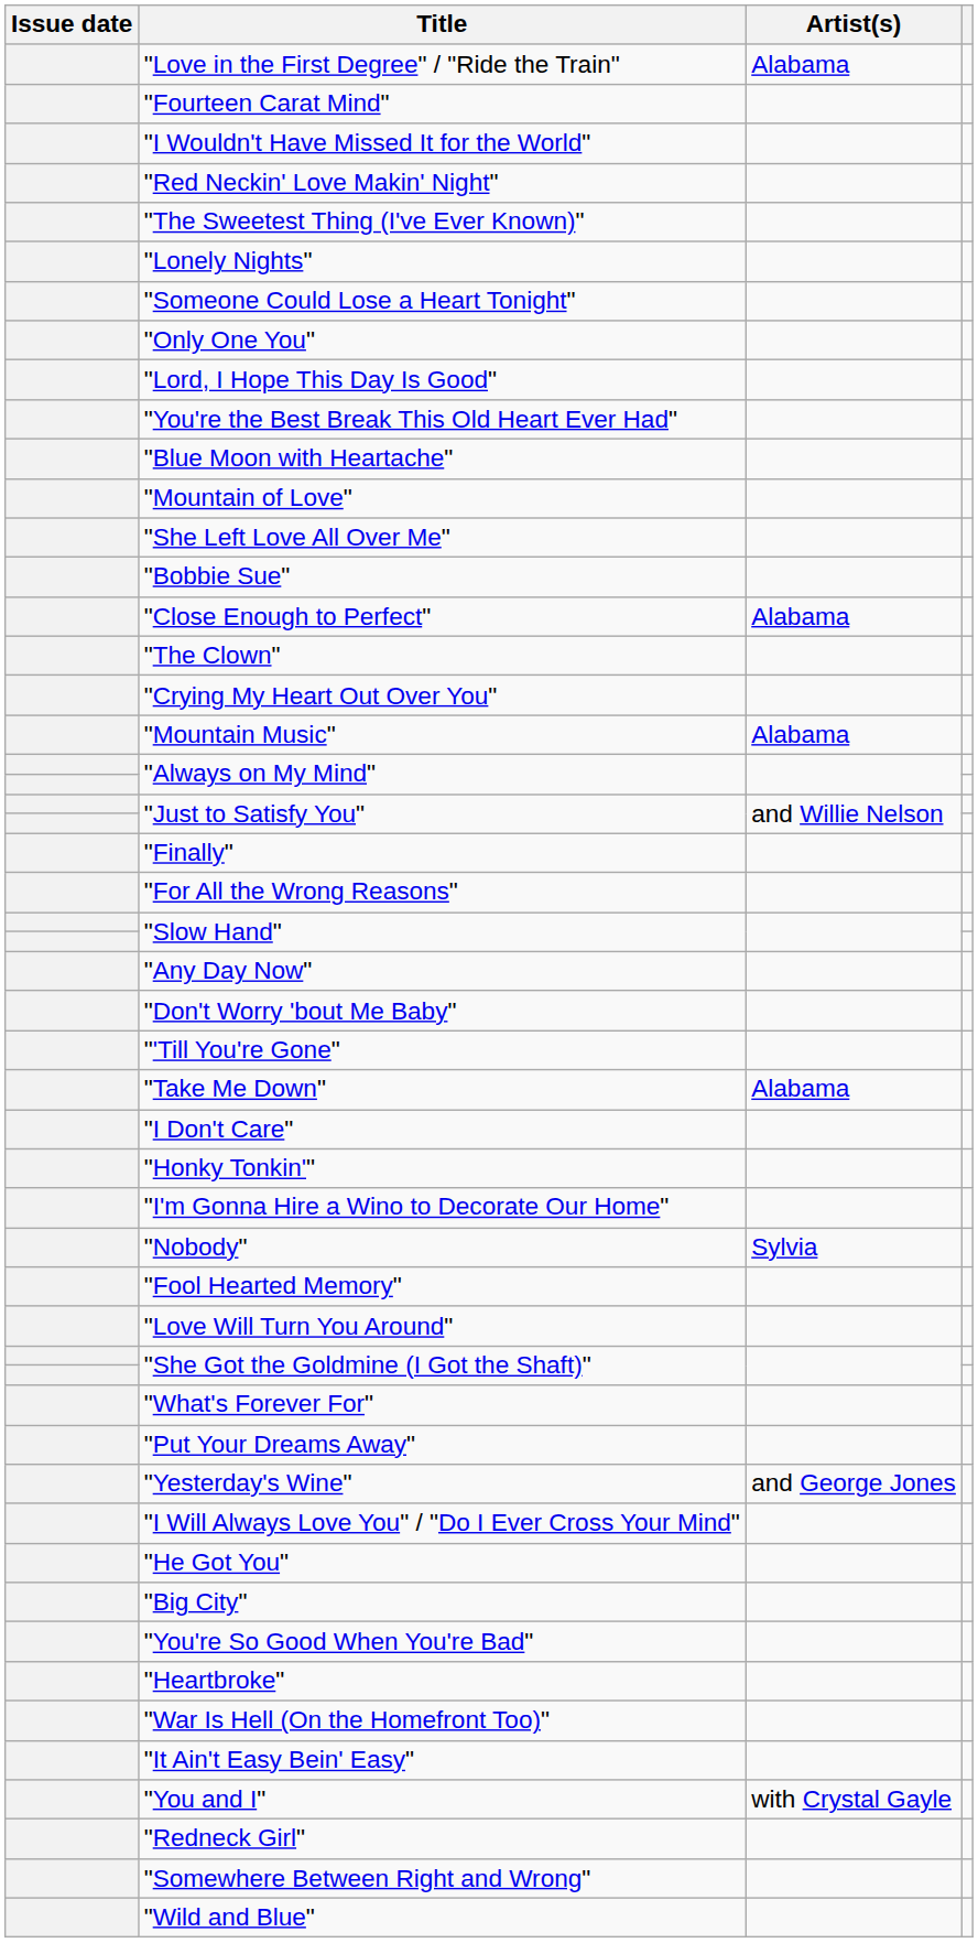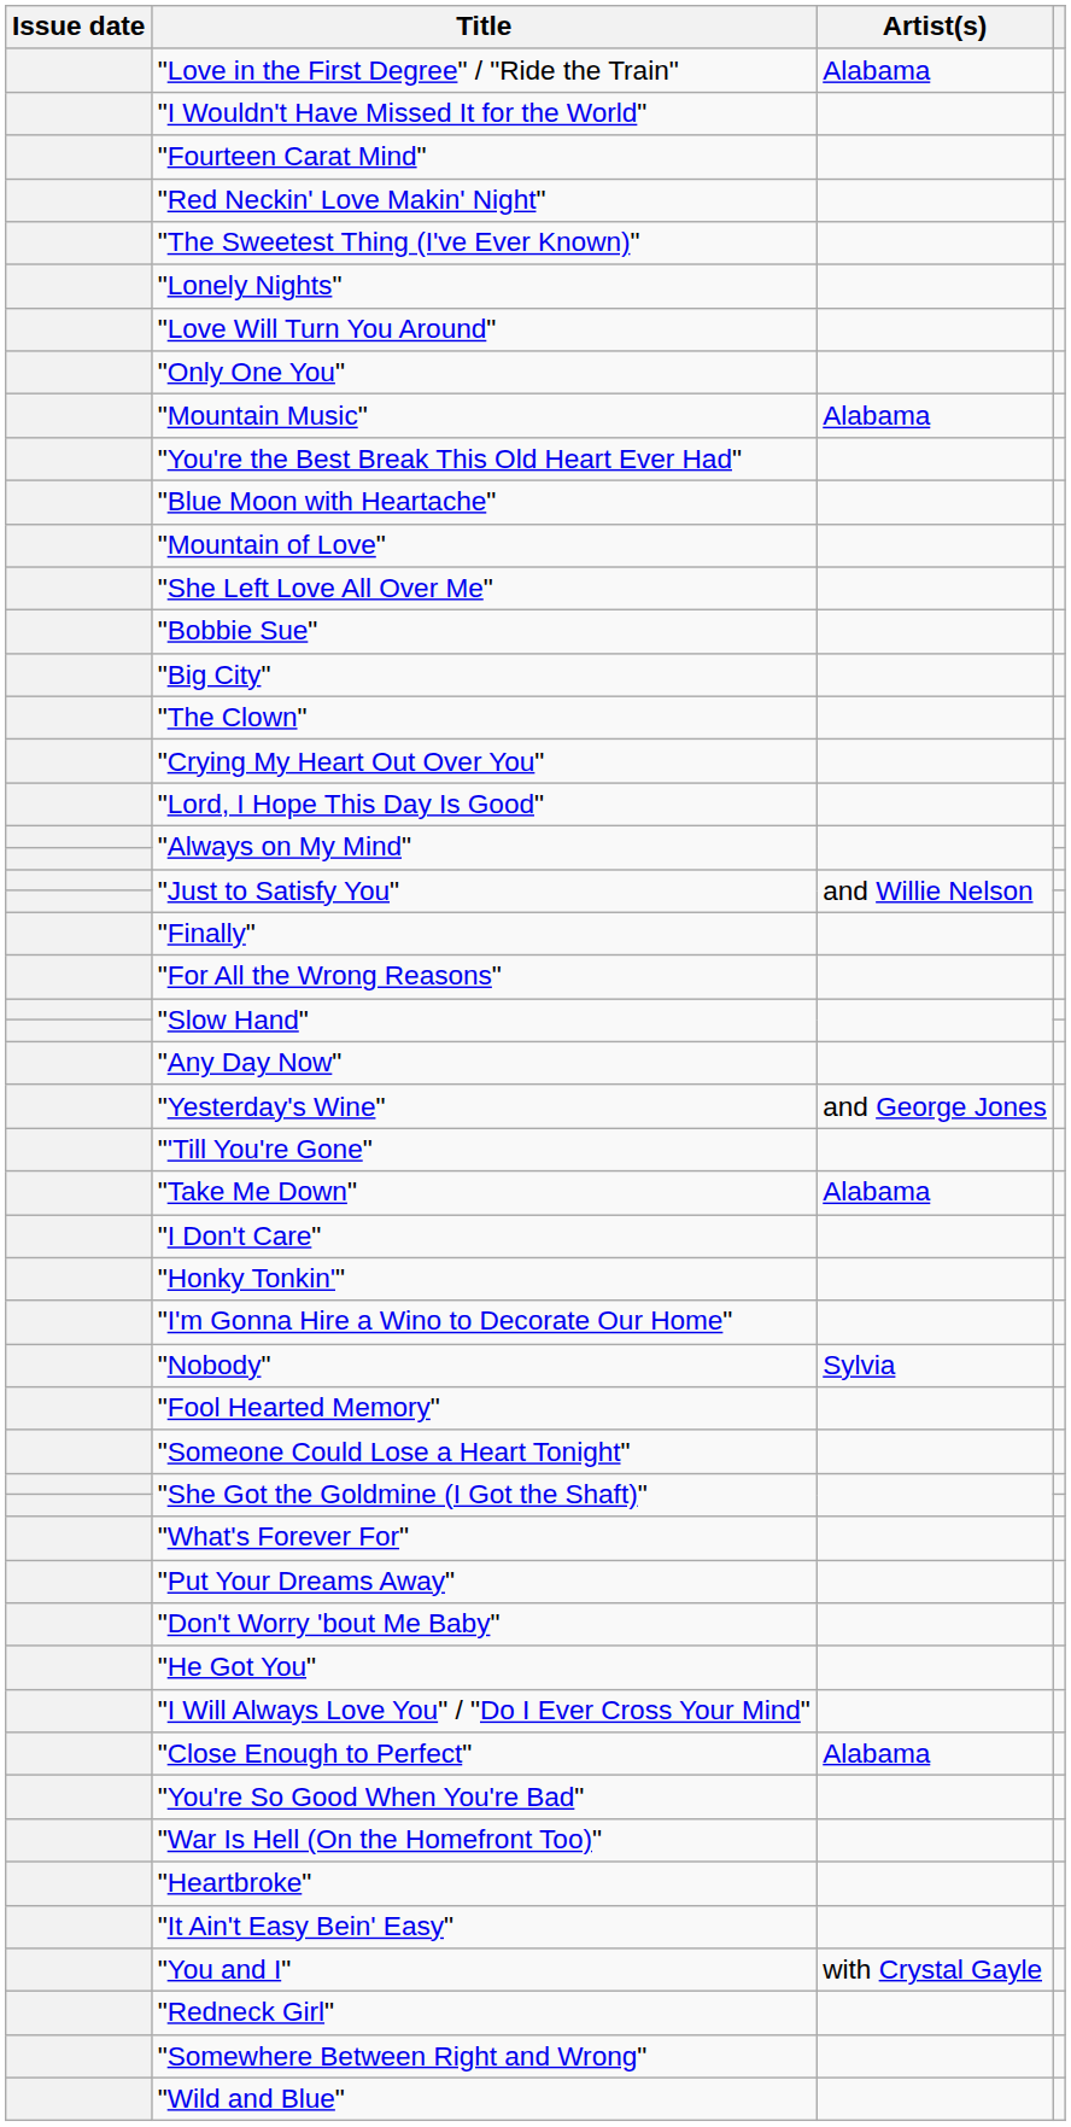 <table class="wikitable sortable plainrowheaders">
 <tr>
 <th scope=col>Issue date</th>
 <th scope=col>Title</th>
 <th scope=col>Artist(s)</th>
 <th scope=col class=unsortable></th>
 </tr>
 <tr>
 <th scope=row></th>
 <td>"<a href='#'>Love in the First Degree</a>" / "Ride the Train"</td>
 <td><a href='#'>Alabama</a></td>
 <td style="text-align: center;"></td>
 </tr>
 <tr>
 <th scope=row></th>
-<td>"<a href='#'>Fourteen Carat Mind</a>"</td>
+<td>"<a href='#'>I Wouldn't Have Missed It for the World</a>"</td>
 <td></td>
 <td style="text-align: center;"></td>
 </tr>
 <tr>
 <th scope=row></th>
-<td>"<a href='#'>I Wouldn't Have Missed It for the World</a>"</td>
+<td>"<a href='#'>Fourteen Carat Mind</a>"</td>
 <td></td>
 <td style="text-align: center;"></td>
 </tr>
 <tr>
 <th scope=row></th>
 <td>"<a href='#'>Red Neckin' Love Makin' Night</a>"</td>
 <td></td>
 <td style="text-align: center;"></td>
 </tr>
 <tr>
 <th scope=row></th>
 <td>"<a href='#'>The Sweetest Thing (I've Ever Known)</a>"</td>
 <td></td>
 <td style="text-align: center;"></td>
 </tr>
 <tr>
 <th scope=row></th>
 <td>"<a href='#'>Lonely Nights</a>"</td>
 <td></td>
 <td style="text-align: center;"></td>
 </tr>
 <tr>
 <th scope=row></th>
-<td>"<a href='#'>Someone Could Lose a Heart Tonight</a>"</td>
+<td>"<a href='#'>Love Will Turn You Around</a>"</td>
 <td></td>
 <td style="text-align: center;"></td>
 </tr>
 <tr>
 <th scope=row></th>
 <td>"<a href='#'>Only One You</a>"</td>
 <td></td>
 <td style="text-align: center;"></td>
 </tr>
 <tr>
 <th scope=row></th>
-<td>"<a href='#'>Lord, I Hope This Day Is Good</a>"</td>
-<td></td>
+<td>"<a href='#'>Mountain Music</a>"</td>
+<td><a href='#'>Alabama</a></td>
 <td style="text-align: center;"></td>
 </tr>
 <tr>
 <th scope=row></th>
 <td>"<a href='#'>You're the Best Break This Old Heart Ever Had</a>"</td>
 <td></td>
 <td style="text-align: center;"></td>
 </tr>
 <tr>
 <th scope=row></th>
 <td>"<a href='#'>Blue Moon with Heartache</a>"</td>
 <td></td>
 <td style="text-align: center;"></td>
 </tr>
 <tr>
 <th scope=row></th>
 <td>"<a href='#'>Mountain of Love</a>"</td>
 <td></td>
 <td style="text-align: center;"></td>
 </tr>
 <tr>
 <th scope=row></th>
 <td>"<a href='#'>She Left Love All Over Me</a>"</td>
 <td></td>
 <td style="text-align: center;"></td>
 </tr>
 <tr>
 <th scope=row></th>
 <td>"<a href='#'>Bobbie Sue</a>"</td>
 <td></td>
 <td style="text-align: center;"></td>
 </tr>
 <tr>
 <th scope=row></th>
-<td>"<a href='#'>Close Enough to Perfect</a>"</td>
-<td><a href='#'>Alabama</a></td>
+<td>"<a href='#'>Big City</a>"</td>
+<td></td>
 <td style="text-align: center;"></td>
 </tr>
 <tr>
 <th scope=row></th>
 <td>"<a href='#'>The Clown</a>"</td>
 <td></td>
 <td style="text-align: center;"></td>
 </tr>
 <tr>
 <th scope=row></th>
 <td>"<a href='#'>Crying My Heart Out Over You</a>"</td>
 <td></td>
 <td style="text-align: center;"></td>
 </tr>
 <tr>
 <th scope=row></th>
-<td>"<a href='#'>Mountain Music</a>"</td>
-<td><a href='#'>Alabama</a></td>
+<td>"<a href='#'>Lord, I Hope This Day Is Good</a>"</td>
+<td></td>
 <td style="text-align: center;"></td>
 </tr>
 <tr>
 <th scope=row></th>
 <td rowspan="2">"<a href='#'>Always on My Mind</a>"</td>
 <td rowspan="2"></td>
 <td style="text-align: center;"></td>
 </tr>
 <tr>
 <th scope=row></th>
 <td style="text-align: center;"></td>
 </tr>
 <tr>
 <th scope=row></th>
 <td rowspan="2">"<a href='#'>Just to Satisfy You</a>"</td>
 <td rowspan="2"> and <a href='#'>Willie Nelson</a></td>
 <td style="text-align: center;"></td>
 </tr>
 <tr>
 <th scope=row></th>
 <td style="text-align: center;"></td>
 </tr>
 <tr>
 <th scope=row></th>
 <td>"<a href='#'>Finally</a>"</td>
 <td></td>
 <td style="text-align: center;"></td>
 </tr>
 <tr>
 <th scope=row></th>
 <td>"<a href='#'>For All the Wrong Reasons</a>"</td>
 <td></td>
 <td style="text-align: center;"></td>
 </tr>
 <tr>
 <th scope=row></th>
 <td rowspan="2">"<a href='#'>Slow Hand</a>"</td>
 <td rowspan="2"></td>
 <td style="text-align: center;"></td>
 </tr>
 <tr>
 <th scope=row></th>
 <td style="text-align: center;"></td>
 </tr>
 <tr>
 <th scope=row></th>
 <td>"<a href='#'>Any Day Now</a>"</td>
 <td></td>
 <td style="text-align: center;"></td>
 </tr>
 <tr>
 <th scope=row></th>
-<td>"<a href='#'>Don't Worry 'bout Me Baby</a>"</td>
-<td></td>
+<td>"<a href='#'>Yesterday's Wine</a>"</td>
+<td> and <a href='#'>George Jones</a></td>
 <td style="text-align: center;"></td>
 </tr>
 <tr>
 <th scope=row></th>
 <td>"<a href='#'>'Till You're Gone</a>"</td>
 <td></td>
 <td style="text-align: center;"></td>
 </tr>
 <tr>
 <th scope=row></th>
 <td>"<a href='#'>Take Me Down</a>"</td>
 <td><a href='#'>Alabama</a></td>
 <td style="text-align: center;"></td>
 </tr>
 <tr>
 <th scope=row></th>
 <td>"<a href='#'>I Don't Care</a>"</td>
 <td></td>
 <td style="text-align: center;"></td>
 </tr>
 <tr>
 <th scope=row></th>
 <td>"<a href='#'>Honky Tonkin'</a>"</td>
 <td></td>
 <td style="text-align: center;"></td>
 </tr>
 <tr>
 <th scope=row></th>
 <td>"<a href='#'>I'm Gonna Hire a Wino to Decorate Our Home</a>"</td>
 <td></td>
 <td style="text-align: center;"></td>
 </tr>
 <tr>
 <th scope=row></th>
 <td>"<a href='#'>Nobody</a>"</td>
 <td><a href='#'>Sylvia</a></td>
 <td style="text-align: center;"></td>
 </tr>
 <tr>
 <th scope=row></th>
 <td>"<a href='#'>Fool Hearted Memory</a>"</td>
 <td></td>
 <td style="text-align: center;"></td>
 </tr>
 <tr>
 <th scope=row></th>
-<td>"<a href='#'>Love Will Turn You Around</a>"</td>
+<td>"<a href='#'>Someone Could Lose a Heart Tonight</a>"</td>
 <td></td>
 <td style="text-align: center;"></td>
 </tr>
 <tr>
 <th scope=row></th>
 <td rowspan="2">"<a href='#'>She Got the Goldmine (I Got the Shaft)</a>"</td>
 <td rowspan="2"></td>
 <td style="text-align: center;"></td>
 </tr>
 <tr>
 <th scope=row></th>
 <td style="text-align: center;"></td>
 </tr>
 <tr>
 <th scope=row></th>
 <td>"<a href='#'>What's Forever For</a>"</td>
 <td></td>
 <td style="text-align: center;"></td>
 </tr>
 <tr>
 <th scope=row></th>
 <td>"<a href='#'>Put Your Dreams Away</a>"</td>
 <td></td>
 <td style="text-align: center;"></td>
 </tr>
 <tr>
 <th scope=row></th>
-<td>"<a href='#'>Yesterday's Wine</a>"</td>
-<td> and <a href='#'>George Jones</a></td>
-<td style="text-align: center;"></td>
-</tr>
-<tr>
-<th scope=row></th>
-<td>"<a href='#'>I Will Always Love You</a>" / "<a href='#'>Do I Ever Cross Your Mind</a>"</td>
+<td>"<a href='#'>Don't Worry 'bout Me Baby</a>"</td>
 <td></td>
 <td style="text-align: center;"></td>
 </tr>
 <tr>
 <th scope=row></th>
 <td>"<a href='#'>He Got You</a>"</td>
 <td></td>
 <td style="text-align: center;"></td>
 </tr>
 <tr>
 <th scope=row></th>
-<td>"<a href='#'>Big City</a>"</td>
+<td>"<a href='#'>I Will Always Love You</a>" / "<a href='#'>Do I Ever Cross Your Mind</a>"</td>
 <td></td>
+<td style="text-align: center;"></td>
+</tr>
+<tr>
+<th scope=row></th>
+<td>"<a href='#'>Close Enough to Perfect</a>"</td>
+<td><a href='#'>Alabama</a></td>
 <td style="text-align: center;"></td>
 </tr>
 <tr>
 <th scope=row></th>
 <td>"<a href='#'>You're So Good When You're Bad</a>"</td>
 <td></td>
 <td style="text-align: center;"></td>
 </tr>
 <tr>
 <th scope=row></th>
-<td>"<a href='#'>Heartbroke</a>"</td>
+<td>"<a href='#'>War Is Hell (On the Homefront Too)</a>"</td>
 <td></td>
 <td style="text-align: center;"></td>
 </tr>
 <tr>
 <th scope=row></th>
-<td>"<a href='#'>War Is Hell (On the Homefront Too)</a>"</td>
+<td>"<a href='#'>Heartbroke</a>"</td>
 <td></td>
 <td style="text-align: center;"></td>
 </tr>
 <tr>
 <th scope=row></th>
 <td>"<a href='#'>It Ain't Easy Bein' Easy</a>"</td>
 <td></td>
 <td style="text-align: center;"></td>
 </tr>
 <tr>
 <th scope=row></th>
 <td>"<a href='#'>You and I</a>"</td>
 <td> with <a href='#'>Crystal Gayle</a></td>
 <td style="text-align: center;"></td>
 </tr>
 <tr>
 <th scope=row></th>
 <td>"<a href='#'>Redneck Girl</a>"</td>
 <td></td>
 <td style="text-align: center;"></td>
 </tr>
 <tr>
 <th scope=row></th>
 <td>"<a href='#'>Somewhere Between Right and Wrong</a>"</td>
 <td></td>
 <td style="text-align: center;"></td>
 </tr>
 <tr>
 <th scope=row></th>
 <td>"<a href='#'>Wild and Blue</a>"</td>
 <td></td>
 <td style="text-align: center;"></td>
 </tr>
 </table>
